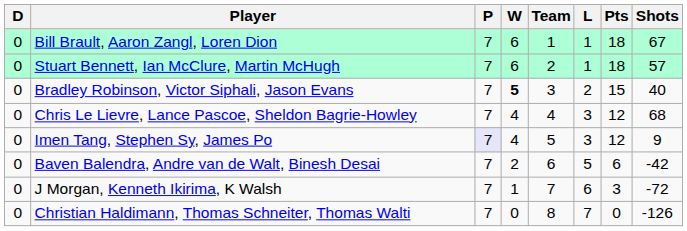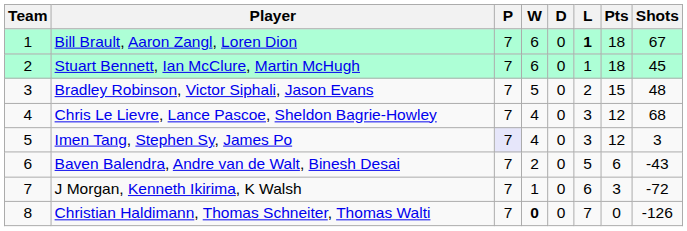 <table class="wikitable" style="font-size: 100%">
 <tr>
-<th width=20>D</th>
+<th width=20>Team</th>
 <th width=450>Player</th>
 <th width=20>P</th>
 <th width=20>W</th>
-<th width=20>Team</th>
+<th width=20>D</th>
 <th width=20>L</th>
 <th width=20>Pts</th>
 <th width=20>Shots</th>
 </tr>
 <tr align=center align=center style="background: #ADFFD6;">
-<td>0</td>
+<td>1</td>
 <td align="left"> <a href='#'>Bill Brault</a>, <a href='#'>Aaron Zangl</a>, <a href='#'>Loren Dion</a></td>
 <td>7</td>
 <td>6</td>
-<td>1</td>
-<td>1</td>
+<td>0</td>
+<td><strong>1</strong></td>
 <td>18</td>
 <td>67</td>
 </tr>
 <tr align=center align=center style="background: #ADFFD6;">
-<td>0</td>
+<td>2</td>
 <td align="left"> <a href='#'>Stuart Bennett</a>, <a href='#'>Ian McClure</a>, <a href='#'>Martin McHugh</a></td>
 <td>7</td>
 <td>6</td>
-<td>2</td>
+<td>0</td>
 <td>1</td>
 <td>18</td>
-<td>57</td>
+<td>45</td>
 </tr>
 <tr align=center>
-<td>0</td>
+<td>3</td>
 <td align="left"> <a href='#'>Bradley Robinson</a>, <a href='#'>Victor Siphali</a>, <a href='#'>Jason Evans</a></td>
 <td>7</td>
-<td><strong>5</strong></td>
-<td>3</td>
+<td>5</td>
+<td>0</td>
 <td>2</td>
 <td>15</td>
-<td>40</td>
+<td>48</td>
 </tr>
 <tr align=center>
-<td>0</td>
+<td>4</td>
 <td align="left"> <a href='#'>Chris Le Lievre</a>, <a href='#'>Lance Pascoe</a>, <a href='#'>Sheldon Bagrie-Howley</a></td>
 <td>7</td>
 <td>4</td>
-<td>4</td>
+<td>0</td>
 <td>3</td>
 <td>12</td>
 <td>68</td>
 </tr>
 <tr align=center>
-<td>0</td>
+<td>5</td>
 <td align="left"> <a href='#'>Imen Tang</a>, <a href='#'>Stephen Sy</a>, <a href='#'>James Po</a></td>
 <td style="background: lavender;">7</td>
 <td>4</td>
-<td>5</td>
+<td>0</td>
 <td>3</td>
 <td>12</td>
-<td>9</td>
+<td>3</td>
 </tr>
 <tr align=center>
-<td>0</td>
+<td>6</td>
 <td align="left"> <a href='#'>Baven Balendra</a>, <a href='#'>Andre van de Walt</a>, <a href='#'>Binesh Desai</a></td>
 <td>7</td>
 <td>2</td>
-<td>6</td>
+<td>0</td>
 <td>5</td>
 <td>6</td>
-<td>-42</td>
+<td>-43</td>
 </tr>
 <tr align=center>
-<td>0</td>
+<td>7</td>
 <td align="left"> J Morgan, <a href='#'>Kenneth Ikirima</a>, K Walsh</td>
 <td>7</td>
 <td>1</td>
-<td>7</td>
+<td>0</td>
 <td>6</td>
 <td>3</td>
 <td>-72</td>
 </tr>
 <tr align=center>
-<td>0</td>
+<td>8</td>
 <td align="left"> <a href='#'>Christian Haldimann</a>, <a href='#'>Thomas Schneiter</a>, <a href='#'>Thomas Walti</a></td>
 <td>7</td>
+<td><strong>0</strong></td>
 <td>0</td>
-<td>8</td>
 <td>7</td>
 <td>0</td>
 <td>-126</td>
 </tr>
 </table>
